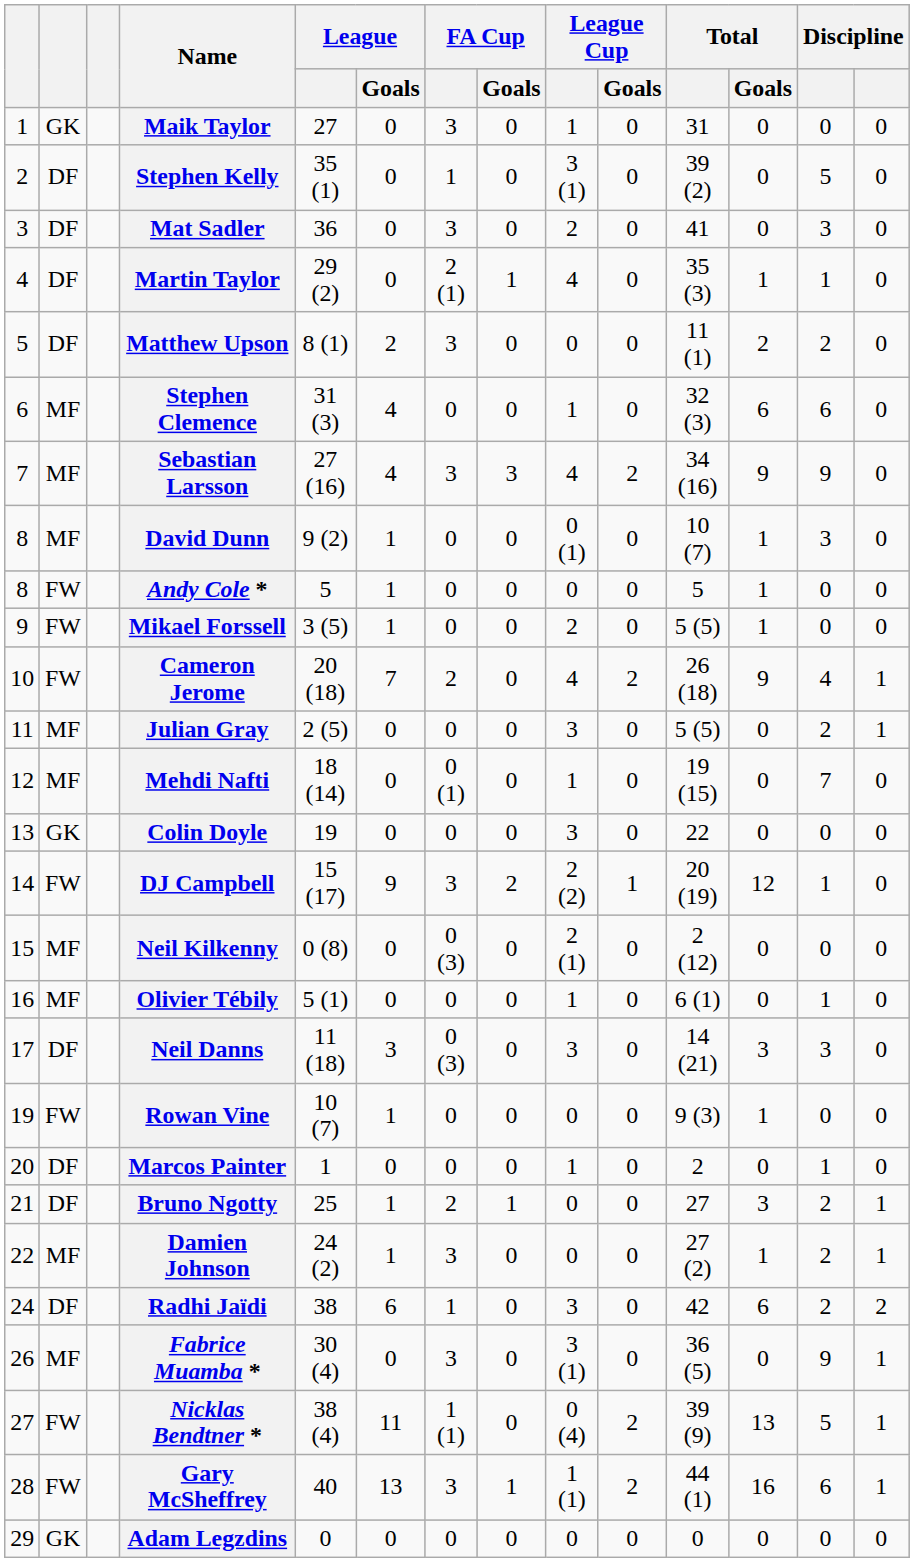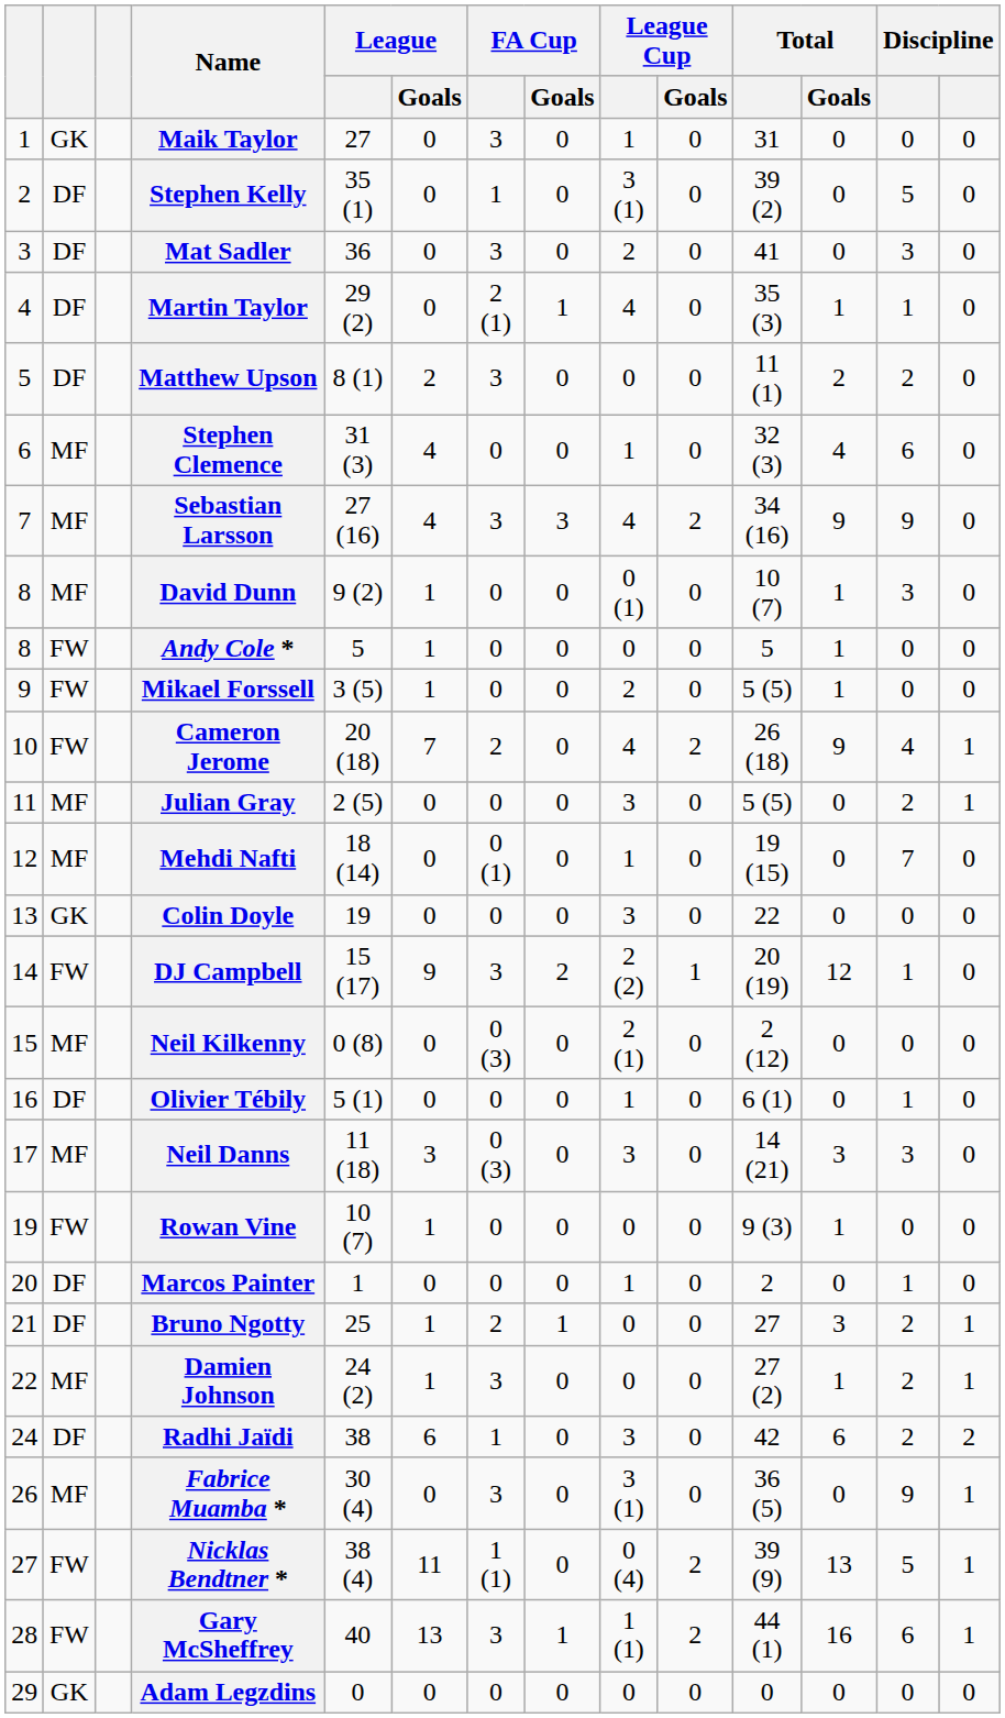 <table class="wikitable plainrowheaders" style="text-align:center;">
 <tr>
 <th rowspan="2" scope="col"></th>
 <th rowspan="2" scope="col"></th>
 <th rowspan="2" scope="col" style="width:5em;"></th>
 <th rowspan="2" scope="col" style="width:15em;">Name</th>
 <th colspan="2"><a href='#'>League</a></th>
 <th colspan="2"><a href='#'>FA Cup</a></th>
 <th colspan="2"><a href='#'>League Cup</a></th>
 <th colspan="2">Total</th>
 <th colspan="2">Discipline</th>
 </tr>
 <tr>
 <th scope="col" style="width:4em;"></th>
 <th scope="col">Goals</th>
 <th scope="col" style="width:4em;"></th>
 <th scope="col">Goals</th>
 <th scope="col" style="width:4em;"></th>
 <th scope="col">Goals</th>
 <th scope="col" style="width:4em;"></th>
 <th scope="col">Goals</th>
 <th scope="col"></th>
 <th scope="col"></th>
 </tr>
 <tr>
 <td>1</td>
 <td>GK</td>
 <td></td>
 <th scope="row"><a href='#'>Maik Taylor</a></th>
 <td>27</td>
 <td>0</td>
 <td>3</td>
 <td>0</td>
 <td>1</td>
 <td>0</td>
 <td>31</td>
 <td>0</td>
 <td>0</td>
 <td>0</td>
 </tr>
 <tr>
 <td>2</td>
 <td>DF</td>
 <td></td>
 <th scope="row"><a href='#'>Stephen Kelly</a></th>
 <td>35 (1)</td>
 <td>0</td>
 <td>1</td>
 <td>0</td>
 <td>3 (1)</td>
 <td>0</td>
 <td>39 (2)</td>
 <td>0</td>
 <td>5</td>
 <td>0</td>
 </tr>
 <tr>
 <td>3</td>
 <td>DF</td>
 <td></td>
 <th scope="row"><a href='#'>Mat Sadler</a></th>
 <td>36</td>
 <td>0</td>
 <td>3</td>
 <td>0</td>
 <td>2</td>
 <td>0</td>
 <td>41</td>
 <td>0</td>
 <td>3</td>
 <td>0</td>
 </tr>
 <tr>
 <td>4</td>
 <td>DF</td>
 <td></td>
 <th scope="row"><a href='#'>Martin Taylor</a></th>
 <td>29 (2)</td>
 <td>0</td>
 <td>2 (1)</td>
 <td>1</td>
 <td>4</td>
 <td>0</td>
 <td>35 (3)</td>
 <td>1</td>
 <td>1</td>
 <td>0</td>
 </tr>
 <tr>
 <td>5</td>
 <td>DF</td>
 <td></td>
 <th scope="row"><a href='#'>Matthew Upson</a> </th>
 <td>8 (1)</td>
 <td>2</td>
 <td>3</td>
 <td>0</td>
 <td>0</td>
 <td>0</td>
 <td>11 (1)</td>
 <td>2</td>
 <td>2</td>
 <td>0</td>
 </tr>
 <tr>
 <td>6</td>
 <td>MF</td>
 <td></td>
 <th scope="row"><a href='#'>Stephen Clemence</a></th>
 <td>31 (3)</td>
 <td>4</td>
 <td>0</td>
 <td>0</td>
 <td>1</td>
 <td>0</td>
 <td>32 (3)</td>
-<td>6</td>
+<td>4</td>
 <td>6</td>
 <td>0</td>
 </tr>
 <tr>
 <td>7</td>
 <td>MF</td>
 <td></td>
 <th scope="row"><a href='#'>Sebastian Larsson</a></th>
 <td>27 (16)</td>
 <td>4</td>
 <td>3</td>
 <td>3</td>
 <td>4</td>
 <td>2</td>
 <td>34 (16)</td>
 <td>9</td>
 <td>9</td>
 <td>0</td>
 </tr>
 <tr>
 <td>8</td>
 <td>MF</td>
 <td></td>
 <th scope="row"><a href='#'>David Dunn</a> </th>
 <td>9 (2)</td>
 <td>1</td>
 <td>0</td>
 <td>0</td>
 <td>0 (1)</td>
 <td>0</td>
 <td>10 (7)</td>
 <td>1</td>
 <td>3</td>
 <td>0</td>
 </tr>
 <tr>
 <td>8</td>
 <td>FW</td>
 <td></td>
 <th scope="row"><em><a href='#'>Andy Cole</a></em> *</th>
 <td>5</td>
 <td>1</td>
 <td>0</td>
 <td>0</td>
 <td>0</td>
 <td>0</td>
 <td>5</td>
 <td>1</td>
 <td>0</td>
 <td>0</td>
 </tr>
 <tr>
 <td>9</td>
 <td>FW</td>
 <td></td>
 <th scope="row"><a href='#'>Mikael Forssell</a></th>
 <td>3 (5)</td>
 <td>1</td>
 <td>0</td>
 <td>0</td>
 <td>2</td>
 <td>0</td>
 <td>5 (5)</td>
 <td>1</td>
 <td>0</td>
 <td>0</td>
 </tr>
 <tr>
 <td>10</td>
 <td>FW</td>
 <td></td>
 <th scope="row"><a href='#'>Cameron Jerome</a></th>
 <td>20 (18)</td>
 <td>7</td>
 <td>2</td>
 <td>0</td>
 <td>4</td>
 <td>2</td>
 <td>26 (18)</td>
 <td>9</td>
 <td>4</td>
 <td>1</td>
 </tr>
 <tr>
 <td>11</td>
 <td>MF</td>
 <td></td>
 <th scope="row"><a href='#'>Julian Gray</a></th>
 <td>2 (5)</td>
 <td>0</td>
 <td>0</td>
 <td>0</td>
 <td>3</td>
 <td>0</td>
 <td>5 (5)</td>
 <td>0</td>
 <td>2</td>
 <td>1</td>
 </tr>
 <tr>
 <td>12</td>
 <td>MF</td>
 <td></td>
 <th scope="row"><a href='#'>Mehdi Nafti</a></th>
 <td>18 (14)</td>
 <td>0</td>
 <td>0 (1)</td>
 <td>0</td>
 <td>1</td>
 <td>0</td>
 <td>19 (15)</td>
 <td>0</td>
 <td>7</td>
 <td>0</td>
 </tr>
 <tr>
 <td>13</td>
 <td>GK</td>
 <td></td>
 <th scope="row"><a href='#'>Colin Doyle</a></th>
 <td>19</td>
 <td>0</td>
 <td>0</td>
 <td>0</td>
 <td>3</td>
 <td>0</td>
 <td>22</td>
 <td>0</td>
 <td>0</td>
 <td>0</td>
 </tr>
 <tr>
 <td>14</td>
 <td>FW</td>
 <td></td>
 <th scope="row"><a href='#'>DJ Campbell</a></th>
 <td>15 (17)</td>
 <td>9</td>
 <td>3</td>
 <td>2</td>
 <td>2 (2)</td>
 <td>1</td>
 <td>20 (19)</td>
 <td>12</td>
 <td>1</td>
 <td>0</td>
 </tr>
 <tr>
 <td>15</td>
 <td>MF</td>
 <td></td>
 <th scope="row"><a href='#'>Neil Kilkenny</a></th>
 <td>0 (8)</td>
 <td>0</td>
 <td>0 (3)</td>
 <td>0</td>
 <td>2 (1)</td>
 <td>0</td>
 <td>2 (12)</td>
 <td>0</td>
 <td>0</td>
 <td>0</td>
 </tr>
 <tr>
 <td>16</td>
-<td>MF</td>
+<td>DF</td>
 <td></td>
 <th scope="row"><a href='#'>Olivier Tébily</a></th>
 <td>5 (1)</td>
 <td>0</td>
 <td>0</td>
 <td>0</td>
 <td>1</td>
 <td>0</td>
 <td>6 (1)</td>
 <td>0</td>
 <td>1</td>
 <td>0</td>
 </tr>
 <tr>
 <td>17</td>
-<td>DF</td>
+<td>MF</td>
 <td></td>
 <th scope="row"><a href='#'>Neil Danns</a></th>
 <td>11 (18)</td>
 <td>3</td>
 <td>0 (3)</td>
 <td>0</td>
 <td>3</td>
 <td>0</td>
 <td>14 (21)</td>
 <td>3</td>
 <td>3</td>
 <td>0</td>
 </tr>
 <tr>
 <td>19</td>
 <td>FW</td>
 <td></td>
 <th scope="row"><a href='#'>Rowan Vine</a></th>
 <td>10 (7)</td>
 <td>1</td>
 <td>0</td>
 <td>0</td>
 <td>0</td>
 <td>0</td>
 <td>9 (3)</td>
 <td>1</td>
 <td>0</td>
 <td>0</td>
 </tr>
 <tr>
 <td>20</td>
 <td>DF</td>
 <td></td>
 <th scope="row"><a href='#'>Marcos Painter</a> </th>
 <td>1</td>
 <td>0</td>
 <td>0</td>
 <td>0</td>
 <td>1</td>
 <td>0</td>
 <td>2</td>
 <td>0</td>
 <td>1</td>
 <td>0</td>
 </tr>
 <tr>
 <td>21</td>
 <td>DF</td>
 <td></td>
 <th scope="row"><a href='#'>Bruno Ngotty</a></th>
 <td>25</td>
 <td>1</td>
 <td>2</td>
 <td>1</td>
 <td>0</td>
 <td>0</td>
 <td>27</td>
 <td>3</td>
 <td>2</td>
 <td>1</td>
 </tr>
 <tr>
 <td>22</td>
 <td>MF</td>
 <td></td>
 <th scope="row"><a href='#'>Damien Johnson</a></th>
 <td>24 (2)</td>
 <td>1</td>
 <td>3</td>
 <td>0</td>
 <td>0</td>
 <td>0</td>
 <td>27 (2)</td>
 <td>1</td>
 <td>2</td>
 <td>1</td>
 </tr>
 <tr>
 <td>24</td>
 <td>DF</td>
 <td></td>
 <th scope="row"><a href='#'>Radhi Jaïdi</a></th>
 <td>38</td>
 <td>6</td>
 <td>1</td>
 <td>0</td>
 <td>3</td>
 <td>0</td>
 <td>42</td>
 <td>6</td>
 <td>2</td>
 <td>2</td>
 </tr>
 <tr>
 <td>26</td>
 <td>MF</td>
 <td></td>
 <th scope="row"><em><a href='#'>Fabrice Muamba</a></em> *</th>
 <td>30 (4)</td>
 <td>0</td>
 <td>3</td>
 <td>0</td>
 <td>3 (1)</td>
 <td>0</td>
 <td>36 (5)</td>
 <td>0</td>
 <td>9</td>
 <td>1</td>
 </tr>
 <tr>
 <td>27</td>
 <td>FW</td>
 <td></td>
 <th scope="row"><em><a href='#'>Nicklas Bendtner</a></em> *</th>
 <td>38 (4)</td>
 <td>11</td>
 <td>1 (1)</td>
 <td>0</td>
 <td>0 (4)</td>
 <td>2</td>
 <td>39 (9)</td>
 <td>13</td>
 <td>5</td>
 <td>1</td>
 </tr>
 <tr>
 <td>28</td>
 <td>FW</td>
 <td></td>
 <th scope="row"><a href='#'>Gary McSheffrey</a></th>
 <td>40</td>
 <td>13</td>
 <td>3</td>
 <td>1</td>
 <td>1 (1)</td>
 <td>2</td>
 <td>44 (1)</td>
 <td>16</td>
 <td>6</td>
 <td>1</td>
 </tr>
 <tr>
 <td>29</td>
 <td>GK</td>
 <td></td>
 <th scope="row"><a href='#'>Adam Legzdins</a></th>
 <td>0</td>
 <td>0</td>
 <td>0</td>
 <td>0</td>
 <td>0</td>
 <td>0</td>
 <td>0</td>
 <td>0</td>
 <td>0</td>
 <td>0</td>
 </tr>
 </table>
